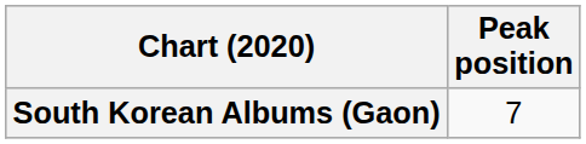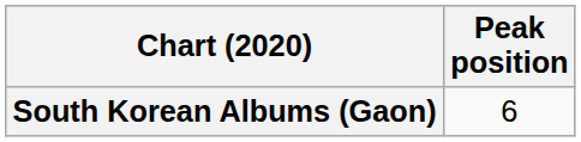 <table class="wikitable plainrowheaders" style="text-align:center">
 <tr>
 <th scope="col">Chart (2020)</th>
 <th scope="col">Peak<br>position</th>
 </tr>
 <tr>
 <th scope="row">South Korean Albums (Gaon)</th>
-<td>7</td>
+<td>6</td>
 </tr>
 </table>
